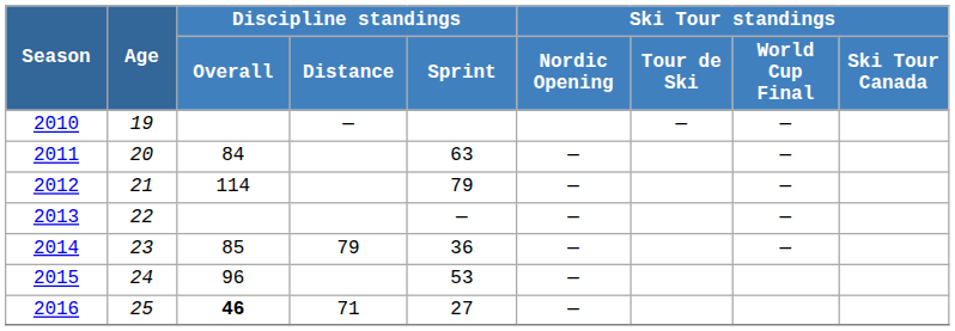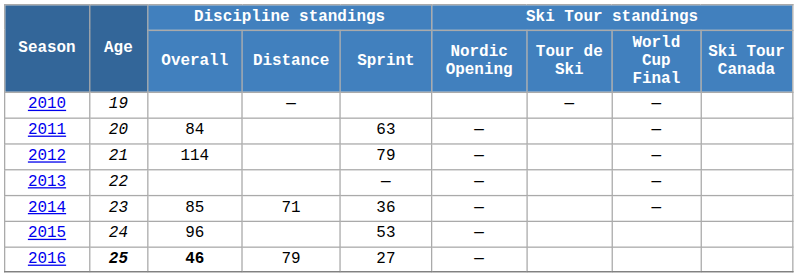 <table class="wikitable" style="font-size:95%; text-align:center; border:grey solid 1px; border-collapse:collapse; background:#ffffff;">
 <tr>
 <th style="background-color:#369; color:white; width:60px;" rowspan="2"> Season </th>
 <th style="background-color:#369; color:white; width:40px;" rowspan="2"> Age </th>
 <th style="background-color:#4180be; color:white;" colspan="3">Discipline standings</th>
 <th style="background-color:#4180be; color:white;" colspan="4">Ski Tour standings</th>
 </tr>
 <tr>
 <th style="background-color:#4180be; color:white; width:75px;">Overall</th>
 <th style="background-color:#4180be; color:white; width:75px;">Distance</th>
 <th style="background-color:#4180be; color:white; width:75px;">Sprint</th>
 <th style="background-color:#4180be; color:white; width:75px;">Nordic<br>Opening</th>
 <th style="background-color:#4180be; color:white; width:75px;">Tour de<br>Ski</th>
 <th style="background-color:#4180be; color:white; width:75px;">World Cup<br>Final</th>
 <th style="background-color:#4180be; color:white; width:75px;">Ski Tour<br>Canada</th>
 </tr>
 <tr>
 <td><a href='#'>2010</a></td>
 <td><em>19</em></td>
 <td></td>
 <td>—</td>
 <td></td>
 <td></td>
 <td>—</td>
 <td>—</td>
 <td></td>
 </tr>
 <tr>
 <td><a href='#'>2011</a></td>
 <td><em>20</em></td>
 <td>84</td>
 <td></td>
 <td>63</td>
 <td>—</td>
 <td></td>
 <td>—</td>
 <td></td>
 </tr>
 <tr>
 <td><a href='#'>2012</a></td>
 <td><em>21</em></td>
 <td>114</td>
 <td></td>
 <td>79</td>
 <td>—</td>
 <td></td>
 <td>—</td>
 <td></td>
 </tr>
 <tr>
 <td><a href='#'>2013</a></td>
 <td><em>22</em></td>
 <td></td>
 <td></td>
 <td>—</td>
 <td>—</td>
 <td></td>
 <td>—</td>
 <td></td>
 </tr>
 <tr>
 <td><a href='#'>2014</a></td>
 <td><em>23</em></td>
 <td>85</td>
-<td>79</td>
+<td>71</td>
 <td>36</td>
 <td>—</td>
 <td></td>
 <td>—</td>
 <td></td>
 </tr>
 <tr>
 <td><a href='#'>2015</a></td>
 <td><em>24</em></td>
 <td>96</td>
 <td></td>
 <td>53</td>
 <td>—</td>
 <td></td>
 <td></td>
 <td></td>
 </tr>
 <tr>
 <td><a href='#'>2016</a></td>
-<td><em>25</em></td>
+<td><strong><em>25</em></strong></td>
 <td><strong>46</strong></td>
-<td>71</td>
+<td>79</td>
 <td>27</td>
 <td>—</td>
 <td></td>
 <td></td>
 <td></td>
 </tr>
 <tr>
 </tr>
 </table>
